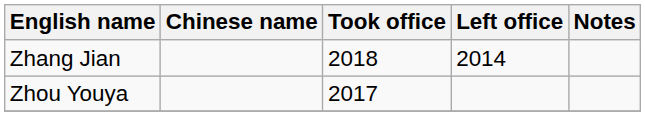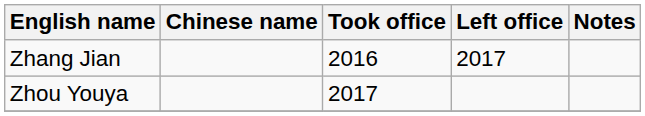 <table class="wikitable">
 <tr>
 <th>English name</th>
 <th>Chinese name</th>
 <th>Took office</th>
 <th>Left office</th>
 <th>Notes</th>
 </tr>
 <tr>
 <td>Zhang Jian</td>
 <td></td>
-<td>2018</td>
-<td>2014</td>
+<td>2016</td>
+<td>2017</td>
 <td></td>
 </tr>
 <tr>
 <td>Zhou Youya</td>
 <td></td>
 <td>2017</td>
 <td></td>
 <td></td>
 </tr>
 <tr>
 </tr>
 </table>
